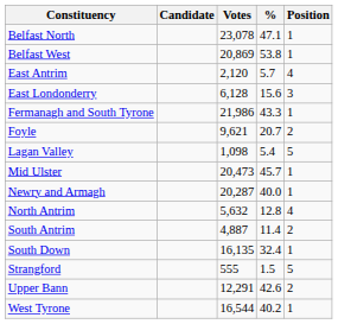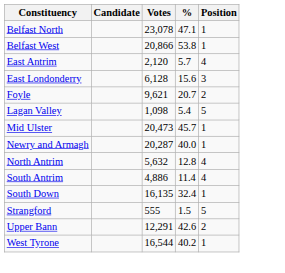 <table class="wikitable sortable">
 <tr>
 <th>Constituency</th>
 <th>Candidate</th>
 <th>Votes</th>
 <th>%</th>
 <th>Position</th>
 </tr>
 <tr>
 <td><a href='#'>Belfast North</a></td>
 <td></td>
 <td>23,078</td>
 <td>47.1</td>
 <td>1</td>
 </tr>
 <tr>
 <td><a href='#'>Belfast West</a></td>
 <td></td>
-<td>20,869</td>
+<td>20,866</td>
 <td>53.8</td>
 <td>1</td>
 </tr>
 <tr>
 <td><a href='#'>East Antrim</a></td>
 <td></td>
 <td>2,120</td>
 <td>5.7</td>
 <td>4</td>
 </tr>
 <tr>
 <td><a href='#'>East Londonderry</a></td>
 <td></td>
 <td>6,128</td>
 <td>15.6</td>
 <td>3</td>
-</tr>
-<tr>
-<td><a href='#'>Fermanagh and South Tyrone</a></td>
-<td></td>
-<td>21,986</td>
-<td>43.3</td>
-<td>1</td>
 </tr>
 <tr>
 <td><a href='#'>Foyle</a></td>
 <td></td>
 <td>9,621</td>
 <td>20.7</td>
 <td>2</td>
 </tr>
 <tr>
 <td><a href='#'>Lagan Valley</a></td>
 <td></td>
 <td>1,098</td>
 <td>5.4</td>
 <td>5</td>
 </tr>
 <tr>
 <td><a href='#'>Mid Ulster</a></td>
 <td></td>
 <td>20,473</td>
 <td>45.7</td>
 <td>1</td>
 </tr>
 <tr>
 <td><a href='#'>Newry and Armagh</a></td>
 <td></td>
 <td>20,287</td>
 <td>40.0</td>
 <td>1</td>
 </tr>
 <tr>
 <td><a href='#'>North Antrim</a></td>
 <td></td>
 <td>5,632</td>
 <td>12.8</td>
 <td>4</td>
 </tr>
 <tr>
 <td><a href='#'>South Antrim</a></td>
 <td></td>
-<td>4,887</td>
+<td>4,886</td>
 <td>11.4</td>
-<td>2</td>
+<td>4</td>
 </tr>
 <tr>
 <td><a href='#'>South Down</a></td>
 <td></td>
 <td>16,135</td>
 <td>32.4</td>
 <td>1</td>
 </tr>
 <tr>
 <td><a href='#'>Strangford</a></td>
 <td></td>
 <td>555</td>
 <td>1.5</td>
 <td>5</td>
 </tr>
 <tr>
 <td><a href='#'>Upper Bann</a></td>
 <td></td>
 <td>12,291</td>
 <td>42.6</td>
 <td>2</td>
 </tr>
 <tr>
 <td><a href='#'>West Tyrone</a></td>
 <td></td>
 <td>16,544</td>
 <td>40.2</td>
 <td>1</td>
 </tr>
 </table>
